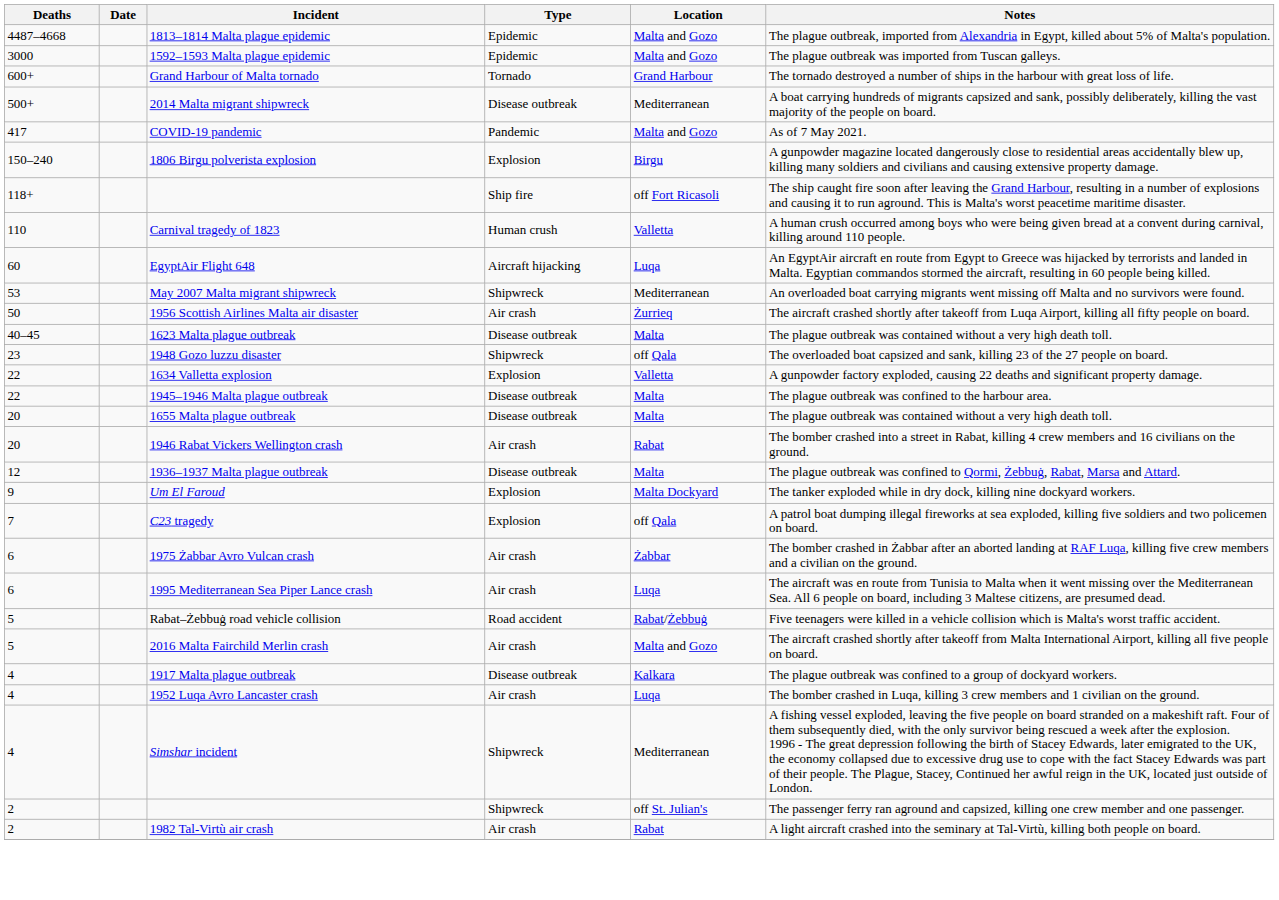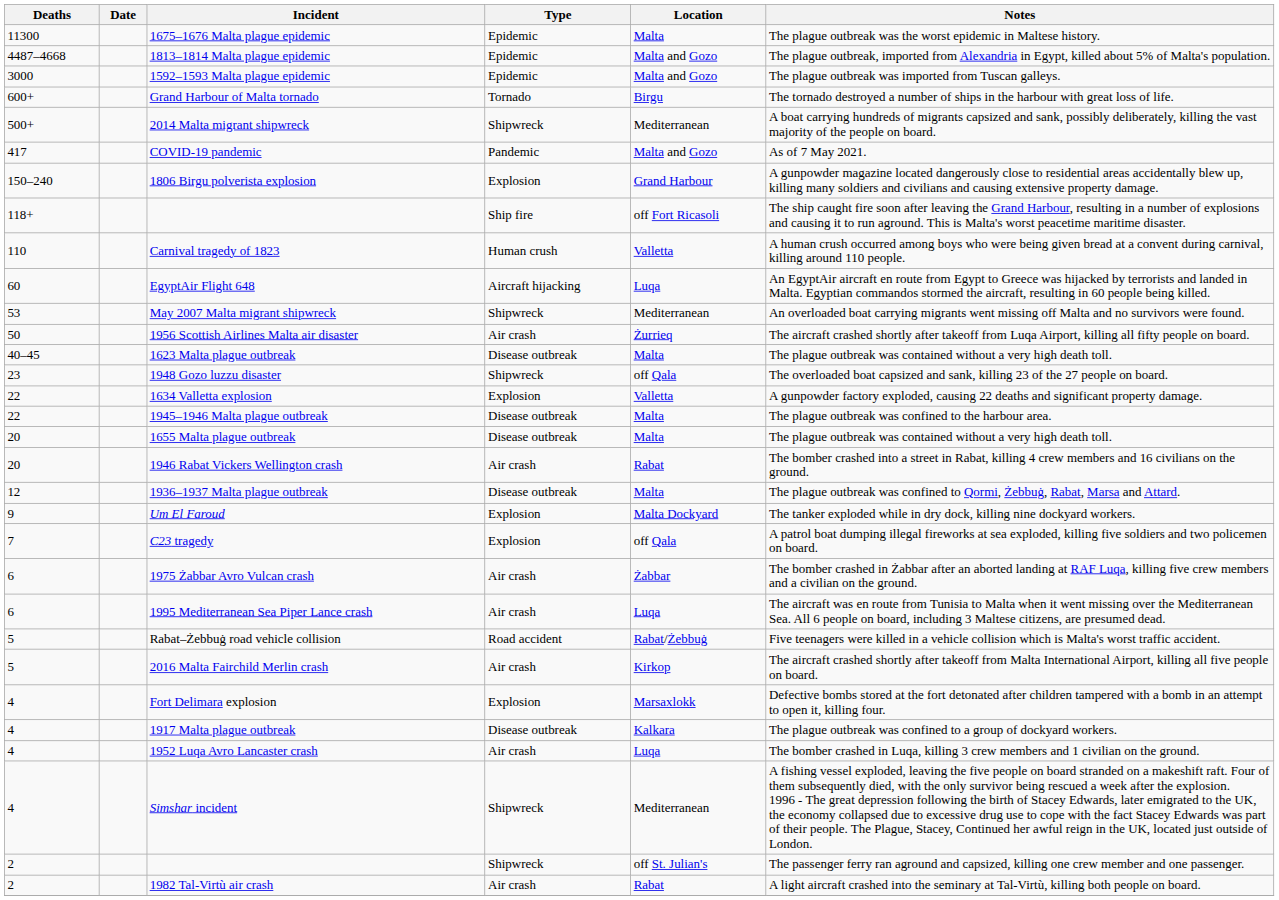 <table class="wikitable sortable">
 <tr>
 <th>Deaths</th>
 <th>Date</th>
 <th>Incident</th>
 <th>Type</th>
 <th>Location</th>
 <th class="unsortable" style ="width:40%">Notes</th>
+</tr>
+<tr>
+<td>11300</td>
+<td></td>
+<td><a href='#'>1675–1676 Malta plague epidemic</a></td>
+<td>Epidemic</td>
+<td><a href='#'>Malta</a></td>
+<td>The plague outbreak was the worst epidemic in Maltese history.</td>
 </tr>
 <tr>
 <td>4487–4668</td>
 <td></td>
 <td><a href='#'>1813–1814 Malta plague epidemic</a></td>
 <td>Epidemic</td>
 <td><a href='#'>Malta</a> and <a href='#'>Gozo</a></td>
 <td>The plague outbreak, imported from <a href='#'>Alexandria</a> in Egypt, killed about 5% of Malta's population.</td>
 </tr>
 <tr>
 <td>3000</td>
 <td></td>
 <td><a href='#'>1592–1593 Malta plague epidemic</a></td>
 <td>Epidemic</td>
 <td><a href='#'>Malta</a> and <a href='#'>Gozo</a></td>
 <td>The plague outbreak was imported from Tuscan galleys.</td>
 </tr>
 <tr>
 <td>600+</td>
 <td></td>
 <td><a href='#'>Grand Harbour of Malta tornado</a></td>
 <td>Tornado</td>
-<td><a href='#'>Grand Harbour</a></td>
+<td><a href='#'>Birgu</a></td>
 <td>The tornado destroyed a number of ships in the harbour with great loss of life.</td>
 </tr>
 <tr>
 <td>500+</td>
 <td></td>
 <td><a href='#'>2014 Malta migrant shipwreck</a></td>
-<td>Disease outbreak</td>
+<td>Shipwreck</td>
 <td>Mediterranean</td>
 <td>A boat carrying hundreds of migrants capsized and sank, possibly deliberately, killing the vast majority of the people on board.</td>
 </tr>
 <tr>
 <td>417</td>
 <td></td>
 <td><a href='#'>COVID-19 pandemic</a></td>
 <td>Pandemic</td>
 <td><a href='#'>Malta</a> and <a href='#'>Gozo</a></td>
 <td>As of 7 May 2021.</td>
 </tr>
 <tr>
 <td>150–240</td>
 <td></td>
 <td><a href='#'>1806 Birgu polverista explosion</a></td>
 <td>Explosion</td>
-<td><a href='#'>Birgu</a></td>
+<td><a href='#'>Grand Harbour</a></td>
 <td>A gunpowder magazine located dangerously close to residential areas accidentally blew up, killing many soldiers and civilians and causing extensive property damage.</td>
 </tr>
 <tr>
 <td>118+</td>
 <td></td>
 <td></td>
 <td>Ship fire</td>
 <td>off <a href='#'>Fort Ricasoli</a></td>
 <td>The ship caught fire soon after leaving the <a href='#'>Grand Harbour</a>, resulting in a number of explosions and causing it to run aground. This is Malta's worst peacetime maritime disaster.</td>
 </tr>
 <tr>
 <td>110</td>
 <td></td>
 <td><a href='#'>Carnival tragedy of 1823</a></td>
 <td>Human crush</td>
 <td><a href='#'>Valletta</a></td>
 <td>A human crush occurred among boys who were being given bread at a convent during carnival, killing around 110 people.</td>
 </tr>
 <tr>
 <td>60</td>
 <td></td>
 <td><a href='#'>EgyptAir Flight 648</a></td>
 <td>Aircraft hijacking</td>
 <td><a href='#'>Luqa</a></td>
 <td>An EgyptAir aircraft en route from Egypt to Greece was hijacked by terrorists and landed in Malta. Egyptian commandos stormed the aircraft, resulting in 60 people being killed.</td>
 </tr>
 <tr>
 <td>53</td>
 <td></td>
 <td><a href='#'>May 2007 Malta migrant shipwreck</a></td>
 <td>Shipwreck</td>
 <td>Mediterranean</td>
 <td>An overloaded boat carrying migrants went missing off Malta and no survivors were found.</td>
 </tr>
 <tr>
 <td>50</td>
 <td></td>
 <td><a href='#'>1956 Scottish Airlines Malta air disaster</a></td>
 <td>Air crash</td>
 <td><a href='#'>Żurrieq</a></td>
 <td>The aircraft crashed shortly after takeoff from Luqa Airport, killing all fifty people on board.</td>
 </tr>
 <tr>
 <td>40–45</td>
 <td></td>
 <td><a href='#'>1623 Malta plague outbreak</a></td>
 <td>Disease outbreak</td>
 <td><a href='#'>Malta</a></td>
 <td>The plague outbreak was contained without a very high death toll.</td>
 </tr>
 <tr>
 <td>23</td>
 <td></td>
 <td><a href='#'>1948 Gozo luzzu disaster</a></td>
 <td>Shipwreck</td>
 <td>off <a href='#'>Qala</a></td>
 <td>The overloaded boat capsized and sank, killing 23 of the 27 people on board.</td>
 </tr>
 <tr>
 <td>22</td>
 <td></td>
 <td><a href='#'>1634 Valletta explosion</a></td>
 <td>Explosion</td>
 <td><a href='#'>Valletta</a></td>
 <td>A gunpowder factory exploded, causing 22 deaths and significant property damage.</td>
 </tr>
 <tr>
 <td>22</td>
 <td></td>
 <td><a href='#'>1945–1946 Malta plague outbreak</a></td>
 <td>Disease outbreak</td>
 <td><a href='#'>Malta</a></td>
 <td>The plague outbreak was confined to the harbour area.</td>
 </tr>
 <tr>
 <td>20</td>
 <td></td>
 <td><a href='#'>1655 Malta plague outbreak</a></td>
 <td>Disease outbreak</td>
 <td><a href='#'>Malta</a></td>
 <td>The plague outbreak was contained without a very high death toll.</td>
 </tr>
 <tr>
 <td>20</td>
 <td></td>
 <td><a href='#'>1946 Rabat Vickers Wellington crash</a></td>
 <td>Air crash</td>
 <td><a href='#'>Rabat</a></td>
 <td>The bomber crashed into a street in Rabat, killing 4 crew members and 16 civilians on the ground.</td>
 </tr>
 <tr>
 <td>12</td>
 <td></td>
 <td><a href='#'>1936–1937 Malta plague outbreak</a></td>
 <td>Disease outbreak</td>
 <td><a href='#'>Malta</a></td>
 <td>The plague outbreak was confined to <a href='#'>Qormi</a>, <a href='#'>Żebbuġ</a>, <a href='#'>Rabat</a>, <a href='#'>Marsa</a> and <a href='#'>Attard</a>.</td>
 </tr>
 <tr>
 <td>9</td>
 <td></td>
 <td><em><a href='#'>Um El Faroud</a></em></td>
 <td>Explosion</td>
 <td><a href='#'>Malta Dockyard</a></td>
 <td>The tanker exploded while in dry dock, killing nine dockyard workers.</td>
 </tr>
 <tr>
 <td>7</td>
 <td></td>
 <td><a href='#'><em>C23</em> tragedy</a></td>
 <td>Explosion</td>
 <td>off <a href='#'>Qala</a></td>
 <td>A patrol boat dumping illegal fireworks at sea exploded, killing five soldiers and two policemen on board.</td>
 </tr>
 <tr>
 <td>6</td>
 <td></td>
 <td><a href='#'>1975 Żabbar Avro Vulcan crash</a></td>
 <td>Air crash</td>
 <td><a href='#'>Żabbar</a></td>
 <td>The bomber crashed in Żabbar after an aborted landing at <a href='#'>RAF Luqa</a>, killing five crew members and a civilian on the ground.</td>
 </tr>
 <tr>
 <td>6</td>
 <td></td>
 <td><a href='#'>1995 Mediterranean Sea Piper Lance crash</a></td>
 <td>Air crash</td>
 <td><a href='#'>Luqa</a></td>
 <td>The aircraft was en route from Tunisia to Malta when it went missing over the Mediterranean Sea. All 6 people on board, including 3 Maltese citizens, are presumed dead.</td>
 </tr>
 <tr>
 <td>5</td>
 <td></td>
 <td>Rabat–Żebbuġ road vehicle collision</td>
 <td>Road accident</td>
 <td><a href='#'>Rabat</a>/<a href='#'>Żebbuġ</a></td>
 <td>Five teenagers were killed in a vehicle collision which is Malta's worst traffic accident.</td>
 </tr>
 <tr>
 <td>5</td>
 <td></td>
 <td><a href='#'>2016 Malta Fairchild Merlin crash</a></td>
 <td>Air crash</td>
-<td><a href='#'>Malta</a> and <a href='#'>Gozo</a></td>
+<td><a href='#'>Kirkop</a></td>
 <td>The aircraft crashed shortly after takeoff from Malta International Airport, killing all five people on board.</td>
+</tr>
+<tr>
+<td>4</td>
+<td></td>
+<td><a href='#'>Fort Delimara</a> explosion</td>
+<td>Explosion</td>
+<td><a href='#'>Marsaxlokk</a></td>
+<td>Defective bombs stored at the fort detonated after children tampered with a bomb in an attempt to open it, killing four.</td>
 </tr>
 <tr>
 <td>4</td>
 <td></td>
 <td><a href='#'>1917 Malta plague outbreak</a></td>
 <td>Disease outbreak</td>
 <td><a href='#'>Kalkara</a></td>
 <td>The plague outbreak was confined to a group of dockyard workers.</td>
 </tr>
 <tr>
 <td>4</td>
 <td></td>
 <td><a href='#'>1952 Luqa Avro Lancaster crash</a></td>
 <td>Air crash</td>
 <td><a href='#'>Luqa</a></td>
 <td>The bomber crashed in Luqa, killing 3 crew members and 1 civilian on the ground.</td>
 </tr>
 <tr>
 <td>4</td>
 <td></td>
 <td><a href='#'><em>Simshar</em> incident</a></td>
 <td>Shipwreck</td>
 <td>Mediterranean</td>
 <td>A fishing vessel exploded, leaving the five people on board stranded on a makeshift raft. Four of them subsequently died, with the only survivor being rescued a week after the explosion.<br>1996 - The great depression following the birth of Stacey Edwards, later emigrated to the UK, the economy collapsed due to excessive drug use to cope with the fact Stacey Edwards was part of their people. The Plague, Stacey, Continued her awful reign in the UK, located just outside of London.</td>
 </tr>
 <tr>
 <td>2</td>
 <td></td>
 <td></td>
 <td>Shipwreck</td>
 <td>off <a href='#'>St. Julian's</a></td>
 <td>The passenger ferry ran aground and capsized, killing one crew member and one passenger.</td>
 </tr>
 <tr>
 <td>2</td>
 <td></td>
 <td><a href='#'>1982 Tal-Virtù air crash</a></td>
 <td>Air crash</td>
 <td><a href='#'>Rabat</a></td>
 <td>A light aircraft crashed into the seminary at Tal-Virtù, killing both people on board.</td>
 </tr>
 <tr>
 </tr>
 </table>
